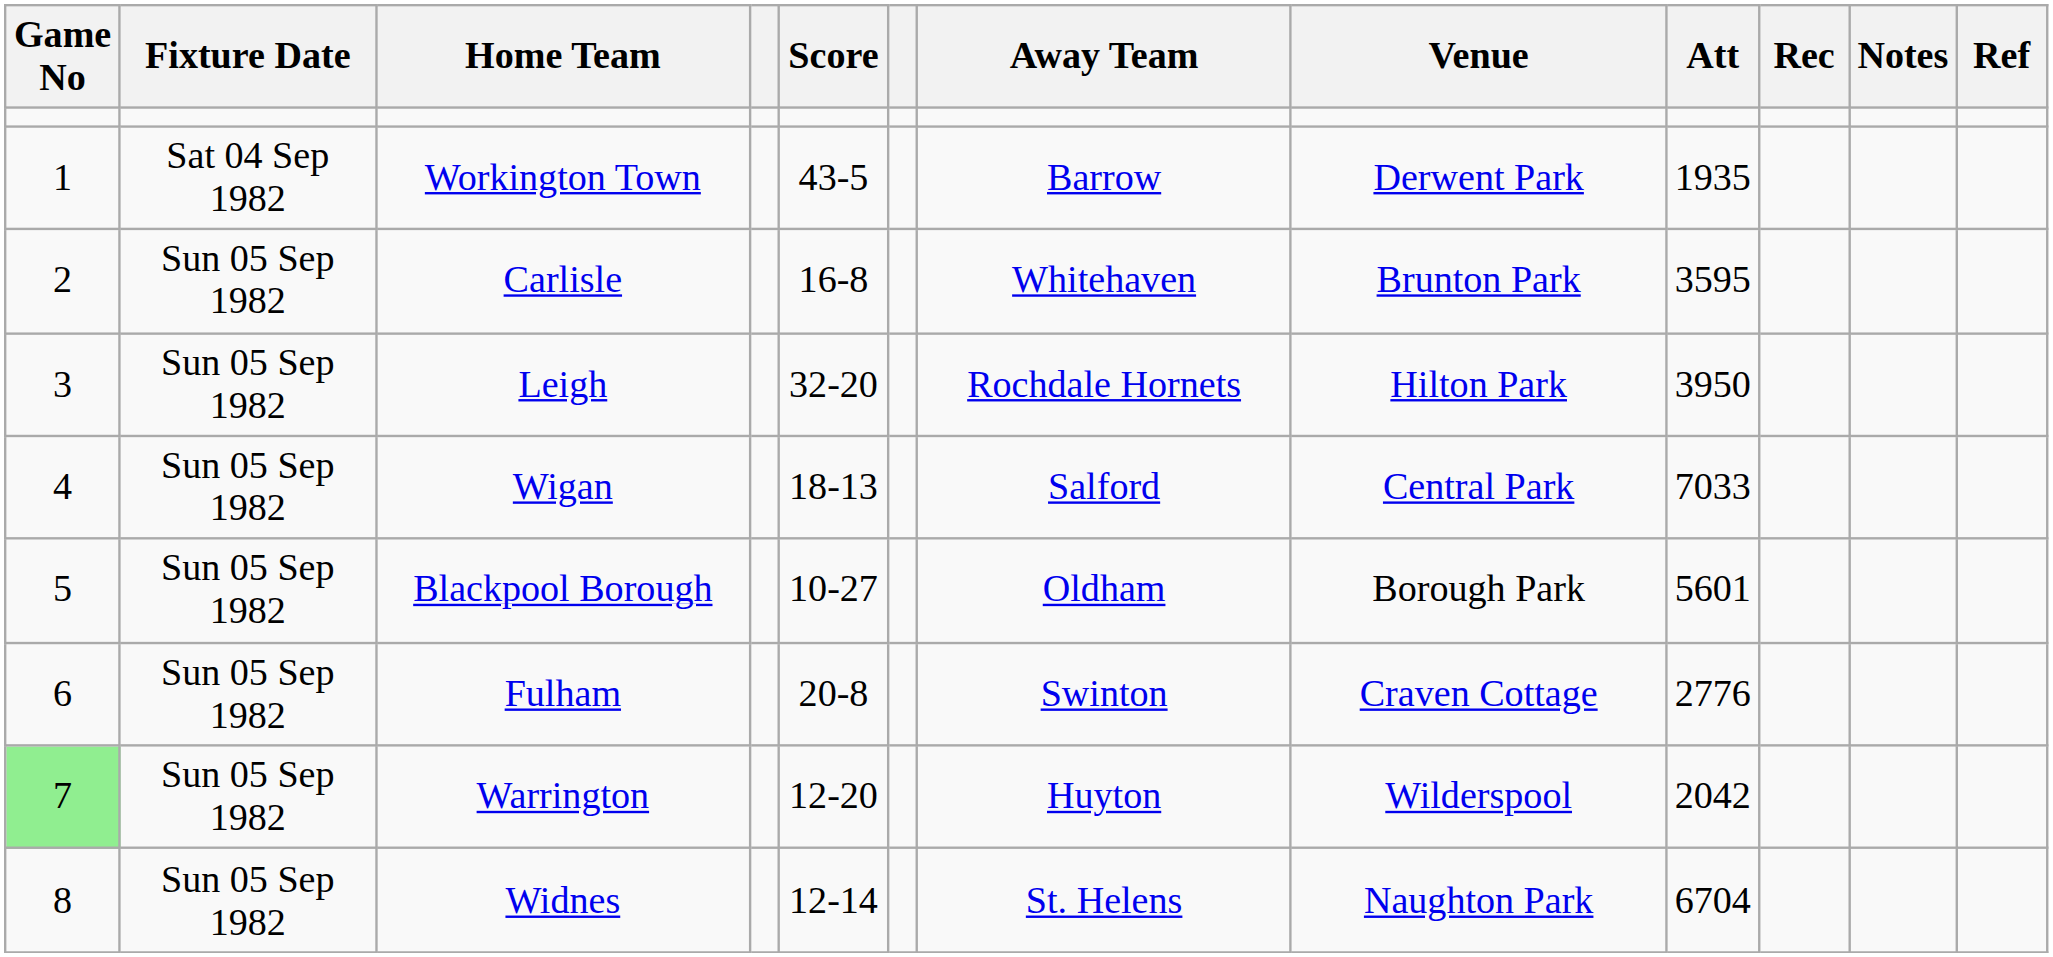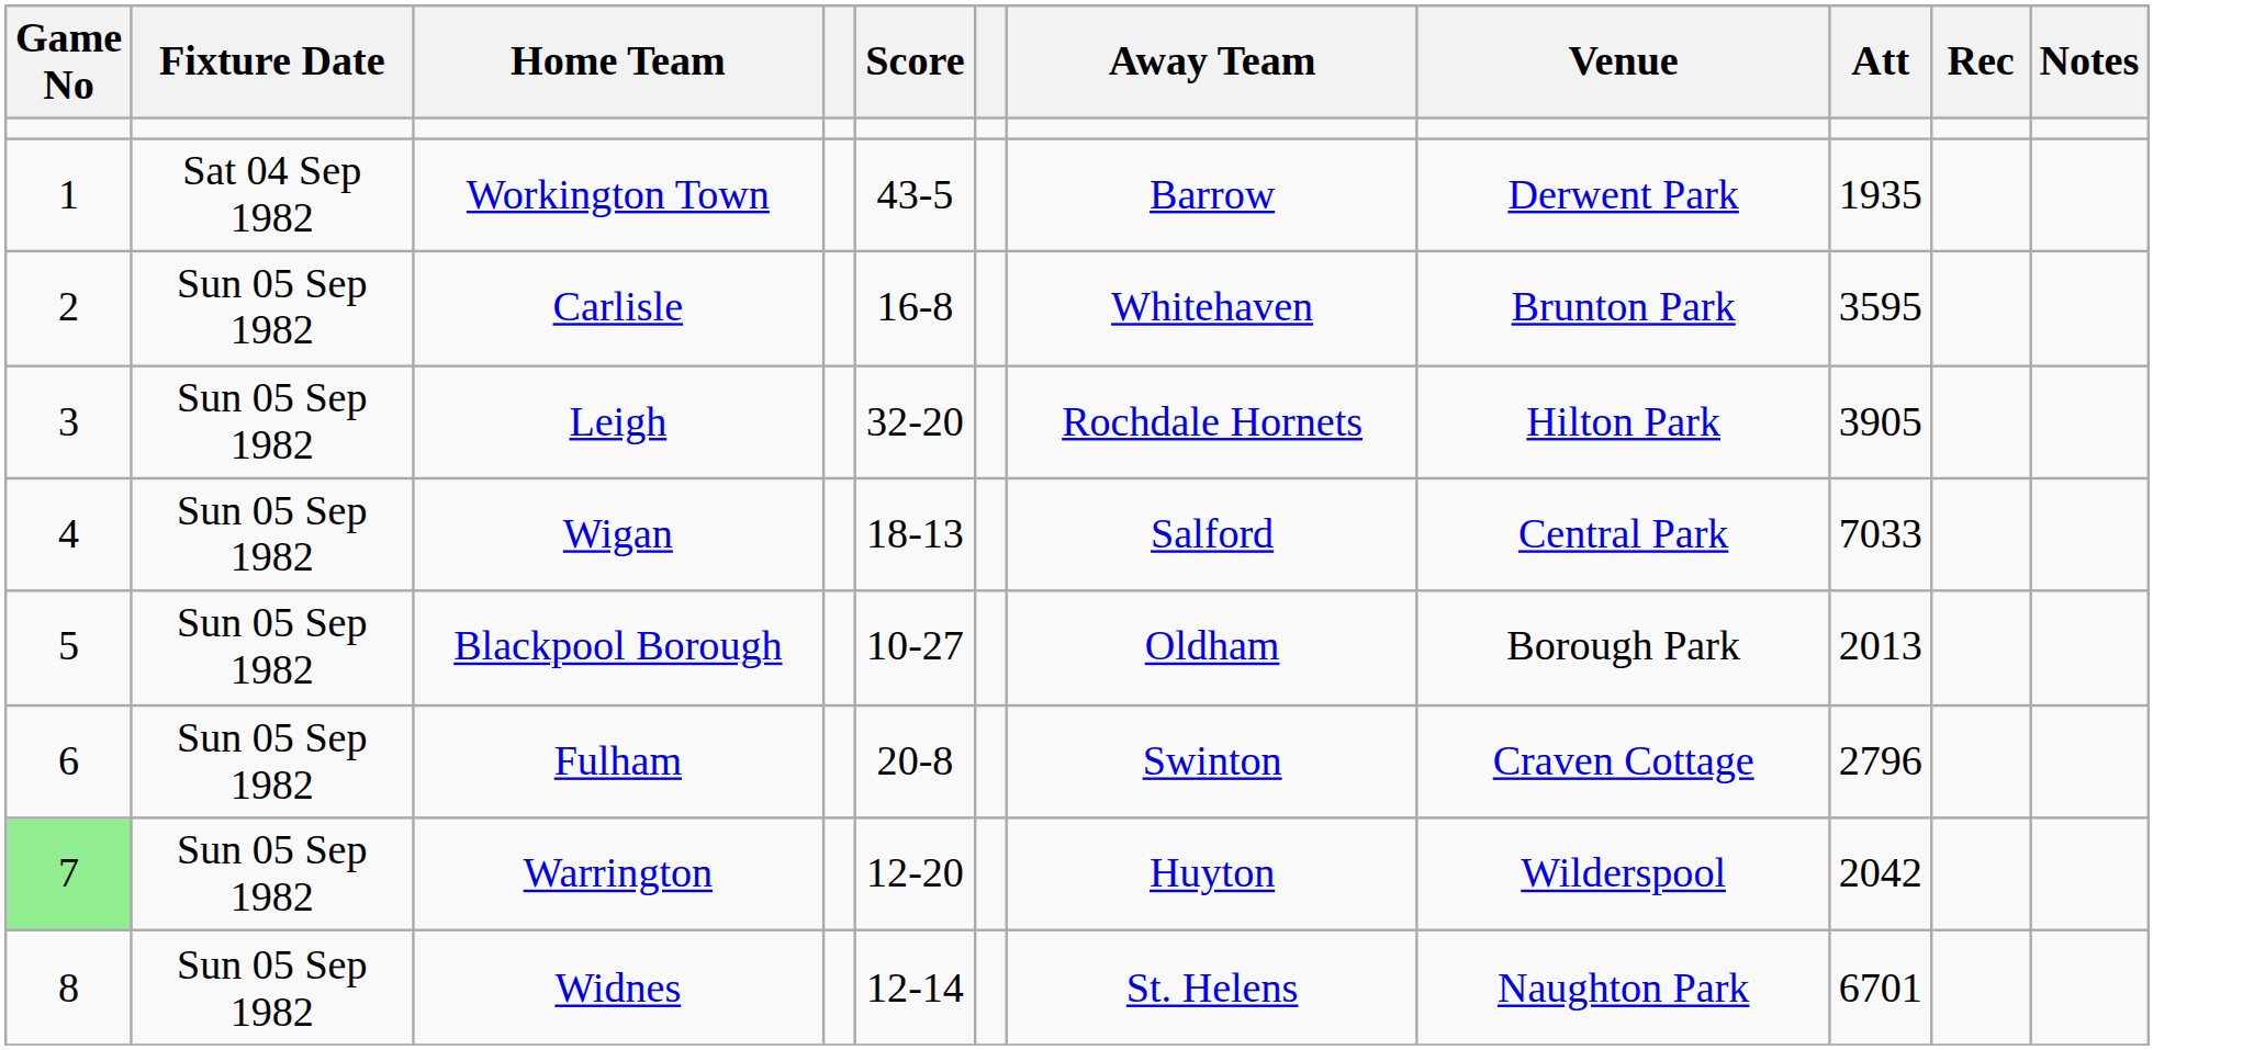 <table class="wikitable" style="text-align:center;">
 <tr>
 <th width=20 abbr="No">Game No</th>
 <th width=100 abbr="Date">Fixture Date</th>
 <th width=150 abbr="Home Team">Home Team</th>
 <th width=5 abbr="space"></th>
 <th width=20 abbr="Score">Score</th>
 <th width=5 abbr="space"></th>
 <th width=150 abbr="Away Team">Away Team</th>
 <th width=150 abbr="Venue">Venue</th>
 <th width=30 abbr="Att">Att</th>
 <th width=30 abbr="Rec">Rec</th>
 <th width=20 abbr="Notes">Notes</th>
-<th width=30 abbr="Ref">Ref</th>
 </tr>
 <tr>
-<td></td>
 <td></td>
 <td></td>
 <td></td>
 <td></td>
 <td></td>
 <td></td>
 <td></td>
 <td></td>
 <td></td>
 <td></td>
 <td></td>
 </tr>
 <tr>
 <td>1</td>
 <td>Sat 04 Sep 1982</td>
 <td><a href='#'>Workington Town</a></td>
 <td></td>
 <td>43-5</td>
 <td></td>
 <td><a href='#'>Barrow</a></td>
 <td><a href='#'>Derwent Park</a></td>
 <td>1935</td>
 <td></td>
 <td></td>
-<td></td>
 </tr>
 <tr>
 <td>2</td>
 <td>Sun 05 Sep 1982</td>
 <td><a href='#'>Carlisle</a></td>
 <td></td>
 <td>16-8</td>
 <td></td>
 <td><a href='#'>Whitehaven</a></td>
 <td><a href='#'>Brunton Park</a></td>
 <td>3595</td>
 <td></td>
 <td></td>
-<td></td>
 </tr>
 <tr>
 <td>3</td>
 <td>Sun 05 Sep 1982</td>
 <td><a href='#'>Leigh</a></td>
 <td></td>
 <td>32-20</td>
 <td></td>
 <td><a href='#'>Rochdale Hornets</a></td>
 <td><a href='#'>Hilton Park</a></td>
-<td>3950</td>
-<td></td>
+<td>3905</td>
 <td></td>
 <td></td>
 </tr>
 <tr>
 <td>4</td>
 <td>Sun 05 Sep 1982</td>
 <td><a href='#'>Wigan</a></td>
 <td></td>
 <td>18-13</td>
 <td></td>
 <td><a href='#'>Salford</a></td>
 <td><a href='#'>Central Park</a></td>
 <td>7033</td>
 <td></td>
 <td></td>
-<td></td>
 </tr>
 <tr>
 <td>5</td>
 <td>Sun 05 Sep 1982</td>
 <td><a href='#'>Blackpool Borough</a></td>
 <td></td>
 <td>10-27</td>
 <td></td>
 <td><a href='#'>Oldham</a></td>
 <td>Borough Park</td>
-<td>5601</td>
-<td></td>
+<td>2013</td>
 <td></td>
 <td></td>
 </tr>
 <tr>
 <td>6</td>
 <td>Sun 05 Sep 1982</td>
 <td><a href='#'>Fulham</a></td>
 <td></td>
 <td>20-8</td>
 <td></td>
 <td><a href='#'>Swinton</a></td>
 <td><a href='#'>Craven Cottage</a></td>
-<td>2776</td>
-<td></td>
+<td>2796</td>
 <td></td>
 <td></td>
 </tr>
 <tr>
 <td style="background: lightgreen;">7</td>
 <td>Sun 05 Sep 1982</td>
 <td><a href='#'>Warrington</a></td>
 <td></td>
 <td>12-20</td>
 <td></td>
 <td><a href='#'>Huyton</a></td>
 <td><a href='#'>Wilderspool</a></td>
 <td>2042</td>
 <td></td>
 <td></td>
-<td></td>
 </tr>
 <tr>
 <td>8</td>
 <td>Sun 05 Sep 1982</td>
 <td><a href='#'>Widnes</a></td>
 <td></td>
 <td>12-14</td>
 <td></td>
 <td><a href='#'>St. Helens</a></td>
 <td><a href='#'>Naughton Park</a></td>
-<td>6704</td>
-<td></td>
+<td>6701</td>
 <td></td>
 <td></td>
 </tr>
 </table>
